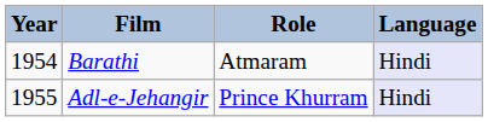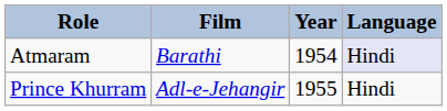 <table class="wikitable sortable plainrowheaders">
 <tr>
+<th style="background:#B0C4DE;">Role</th>
+<th style="background:#B0C4DE;">Film</th>
 <th style="background:#B0C4DE;">Year</th>
-<th style="background:#B0C4DE;">Film</th>
-<th style="background:#B0C4DE;">Role</th>
 <th style="background:#B0C4DE;">Language</th>
 </tr>
 <tr>
+<td>Atmaram</td>
+<td><em><a href='#'>Barathi</a></em></td>
 <td>1954</td>
-<td><em><a href='#'>Barathi</a></em></td>
-<td>Atmaram</td>
 <td style="background: lavender;">Hindi</td>
 </tr>
 <tr>
+<td><a href='#'>Prince Khurram</a></td>
+<td><em><a href='#'>Adl-e-Jehangir</a></em></td>
 <td>1955</td>
-<td><em><a href='#'>Adl-e-Jehangir</a></em></td>
-<td><a href='#'>Prince Khurram</a></td>
-<td style="background: lavender;">Hindi</td>
+<td>Hindi</td>
 </tr>
 </table>
